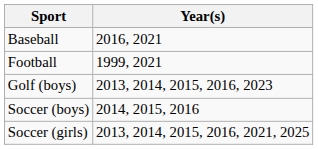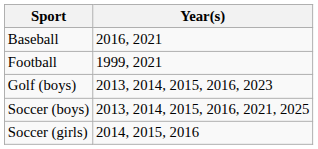 <table class="wikitable">
 <tr>
 <th>Sport</th>
 <th>Year(s)</th>
 </tr>
 <tr>
 <td>Baseball</td>
 <td>2016, 2021</td>
 </tr>
 <tr>
 <td>Football</td>
 <td>1999, 2021</td>
 </tr>
 <tr>
 <td>Golf (boys)</td>
 <td>2013, 2014, 2015, 2016, 2023</td>
 </tr>
 <tr>
 <td>Soccer (boys)</td>
-<td>2014, 2015, 2016</td>
+<td>2013, 2014, 2015, 2016, 2021, 2025</td>
 </tr>
 <tr>
 <td>Soccer (girls)</td>
-<td>2013, 2014, 2015, 2016, 2021, 2025</td>
+<td>2014, 2015, 2016</td>
 </tr>
 </table>
